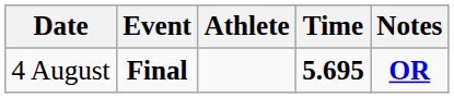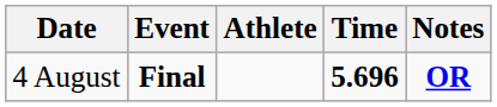 <table class=wikitable style=text-align:center>
 <tr>
 <th>Date</th>
 <th>Event</th>
 <th>Athlete</th>
 <th>Time</th>
 <th>Notes</th>
 </tr>
 <tr>
 <td>4 August</td>
 <td><strong>Final</strong></td>
 <td align=left></td>
-<td><strong>5.695</strong></td>
+<td><strong>5.696</strong></td>
 <td><strong><a href='#'>OR</a></strong></td>
 </tr>
 </table>
